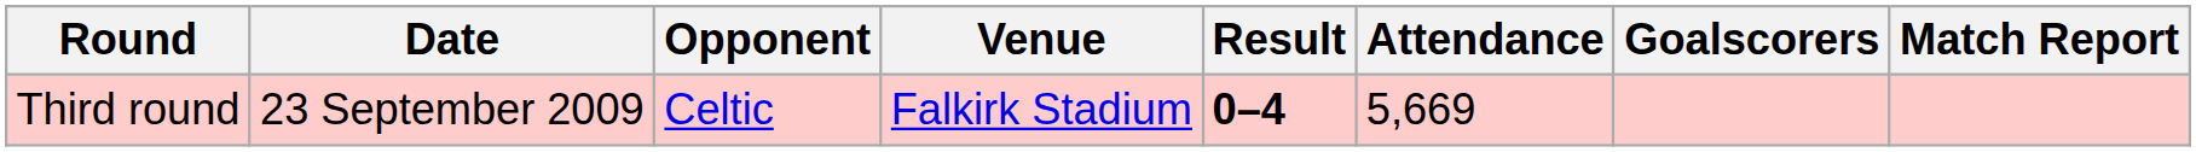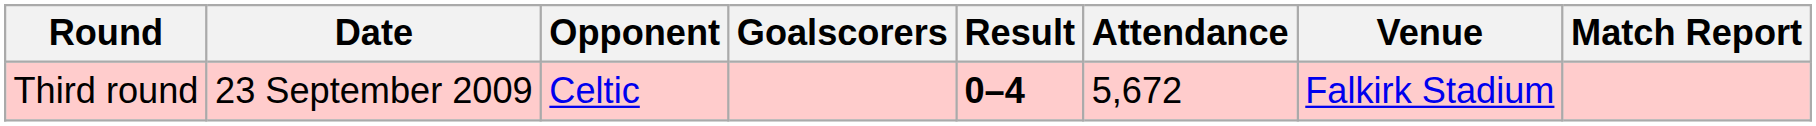 <table class="wikitable">
 <tr>
 <th>Round</th>
 <th>Date</th>
 <th>Opponent</th>
-<th>Venue</th>
+<th>Goalscorers</th>
 <th>Result</th>
 <th>Attendance</th>
-<th>Goalscorers</th>
+<th>Venue</th>
 <th>Match Report</th>
 </tr>
 <tr style="background-color: #ffcccc;">
 <td>Third round</td>
 <td>23 September 2009</td>
 <td><a href='#'>Celtic</a></td>
+<td></td>
+<td><strong>0–4</strong></td>
+<td>5,672</td>
 <td><a href='#'>Falkirk Stadium</a></td>
-<td><strong>0–4</strong></td>
-<td>5,669</td>
-<td></td>
 <td></td>
 </tr>
 </table>
